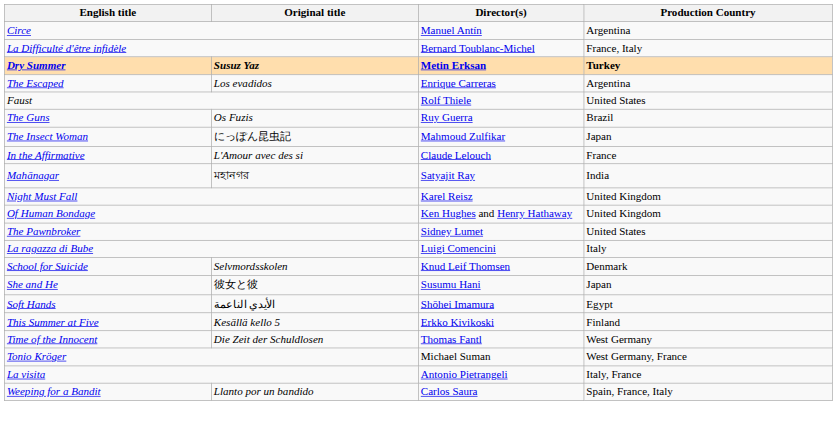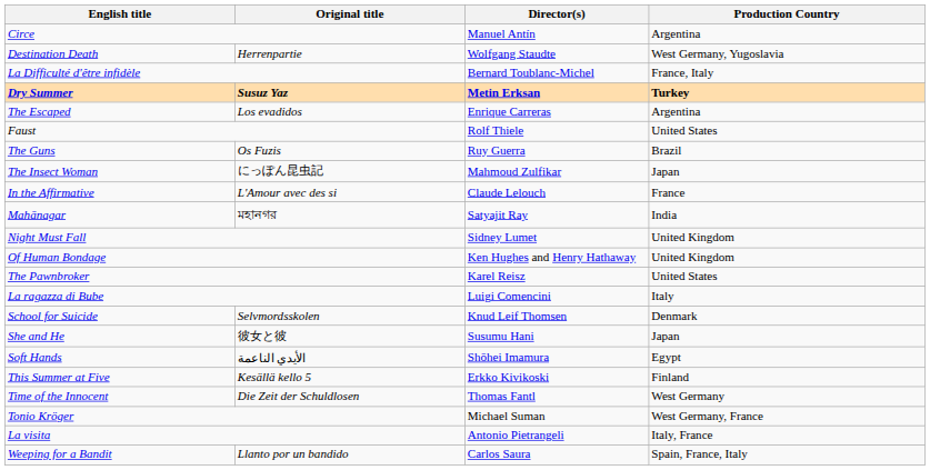 <table class="wikitable" width="95%" cellpadding="5">
 <tr>
 <th width="25%">English title</th>
 <th width="25%">Original title</th>
 <th width="20%">Director(s)</th>
 <th width="30%">Production Country</th>
 </tr>
 <tr>
 <td colspan="2"><em><a href='#'>Circe</a></em></td>
 <td><a href='#'>Manuel Antín</a></td>
 <td>Argentina</td>
+</tr>
+<tr>
+<td><em><a href='#'>Destination Death</a></em></td>
+<td><em>Herrenpartie</em></td>
+<td><a href='#'>Wolfgang Staudte</a></td>
+<td>West Germany, Yugoslavia</td>
 </tr>
 <tr>
 <td colspan="2"><em><a href='#'>La Difficulté d'être infidèle</a></em></td>
 <td><a href='#'>Bernard Toublanc-Michel</a></td>
 <td>France, Italy</td>
 </tr>
 <tr style="background:#FFDEAD;">
 <td><strong><em><a href='#'>Dry Summer</a></em></strong></td>
 <td><strong><em>Susuz Yaz</em></strong></td>
 <td><strong><a href='#'>Metin Erksan</a></strong></td>
 <td><strong>Turkey</strong></td>
 </tr>
 <tr>
 <td><em><a href='#'>The Escaped</a></em></td>
 <td><em>Los evadidos</em></td>
 <td><a href='#'>Enrique Carreras</a></td>
 <td>Argentina</td>
 </tr>
 <tr>
 <td colspan="2"><em>Faust</em></td>
 <td><a href='#'>Rolf Thiele</a></td>
 <td>United States</td>
 </tr>
 <tr>
 <td><em><a href='#'>The Guns</a></em></td>
 <td><em>Os Fuzis</em></td>
 <td><a href='#'>Ruy Guerra</a></td>
 <td>Brazil</td>
 </tr>
 <tr>
 <td><em><a href='#'>The Insect Woman</a></em></td>
 <td>にっぽん昆虫記</td>
 <td><a href='#'>Mahmoud Zulfikar</a></td>
 <td>Japan</td>
 </tr>
 <tr>
 <td><em><a href='#'>In the Affirmative</a></em></td>
 <td><em>L'Amour avec des si</em></td>
 <td><a href='#'>Claude Lelouch</a></td>
 <td>France</td>
 </tr>
 <tr>
 <td><em><a href='#'>Mahānagar</a></em></td>
 <td>মহানগর</td>
 <td><a href='#'>Satyajit Ray</a></td>
 <td>India</td>
 </tr>
 <tr>
 <td colspan="2"><em><a href='#'>Night Must Fall</a></em></td>
-<td><a href='#'>Karel Reisz</a></td>
+<td><a href='#'>Sidney Lumet</a></td>
 <td>United Kingdom</td>
 </tr>
 <tr>
 <td colspan="2"><em><a href='#'>Of Human Bondage</a></em></td>
 <td><a href='#'>Ken Hughes</a> and <a href='#'>Henry Hathaway</a></td>
 <td>United Kingdom</td>
 </tr>
 <tr>
 <td colspan="2"><em><a href='#'>The Pawnbroker</a></em></td>
-<td><a href='#'>Sidney Lumet</a></td>
+<td><a href='#'>Karel Reisz</a></td>
 <td>United States</td>
 </tr>
 <tr>
 <td colspan="2"><em><a href='#'>La ragazza di Bube</a></em></td>
 <td><a href='#'>Luigi Comencini</a></td>
 <td>Italy</td>
 </tr>
 <tr>
 <td><em><a href='#'>School for Suicide</a></em></td>
 <td><em>Selvmordsskolen</em></td>
 <td><a href='#'>Knud Leif Thomsen</a></td>
 <td>Denmark</td>
 </tr>
 <tr>
 <td><em><a href='#'>She and He</a></em></td>
 <td>彼女と彼</td>
 <td><a href='#'>Susumu Hani</a></td>
 <td>Japan</td>
 </tr>
 <tr>
 <td><em><a href='#'>Soft Hands</a></em></td>
 <td>الأيدي الناعمة</td>
 <td><a href='#'>Shōhei Imamura</a></td>
 <td>Egypt</td>
 </tr>
 <tr>
 <td><em><a href='#'>This Summer at Five</a></em></td>
 <td><em>Kesällä kello 5</em></td>
 <td><a href='#'>Erkko Kivikoski</a></td>
 <td>Finland</td>
 </tr>
 <tr>
 <td><em><a href='#'>Time of the Innocent</a></em></td>
 <td><em>Die Zeit der Schuldlosen</em></td>
 <td><a href='#'>Thomas Fantl</a></td>
 <td>West Germany</td>
 </tr>
 <tr>
 <td colspan="2"><em><a href='#'>Tonio Kröger</a></em></td>
 <td>Michael Suman</td>
 <td>West Germany, France</td>
 </tr>
 <tr>
 <td colspan="2"><em><a href='#'>La visita</a></em></td>
 <td><a href='#'>Antonio Pietrangeli</a></td>
 <td>Italy, France</td>
 </tr>
 <tr>
 <td><em><a href='#'>Weeping for a Bandit</a></em></td>
 <td><em>Llanto por un bandido</em></td>
 <td><a href='#'>Carlos Saura</a></td>
 <td>Spain, France, Italy</td>
 </tr>
 </table>
